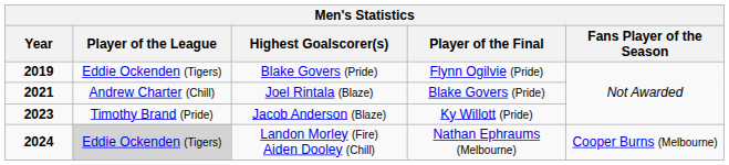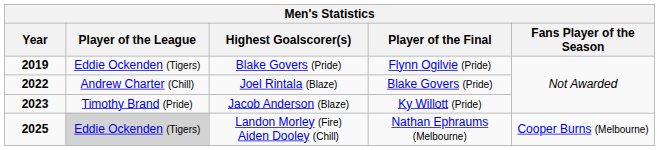 <table class="wikitable" style="text-align: center;">
 <tr>
 <th colspan=9><strong>Men's Statistics</strong></th>
 </tr>
 <tr>
 <th style="width: 80px;">Year</th>
 <th style="width: 200px;">Player of the League</th>
 <th style="width: 220px;">Highest Goalscorer(s)</th>
 <th style="width: 200px;">Player of the Final</th>
 <th style="width: 200px;">Fans Player of the Season</th>
 </tr>
 <tr>
 <td><strong>2019</strong></td>
 <td><a href='#'>Eddie Ockenden</a> <small>(Tigers)</small></td>
 <td><a href='#'>Blake Govers</a> <small>(Pride)</small></td>
 <td><a href='#'>Flynn Ogilvie</a> <small>(Pride)</small></td>
 <td rowspan=3><em>Not Awarded</em></td>
 </tr>
 <tr>
-<td><strong>2021</strong></td>
+<td><strong>2022</strong></td>
 <td><a href='#'>Andrew Charter</a> <small>(Chill)</small></td>
 <td><a href='#'>Joel Rintala</a> <small>(Blaze)</small></td>
 <td><a href='#'>Blake Govers</a> <small>(Pride)</small></td>
 </tr>
 <tr>
 <td><strong>2023</strong></td>
 <td><a href='#'>Timothy Brand</a> <small>(Pride)</small></td>
 <td><a href='#'>Jacob Anderson</a> <small>(Blaze)</small></td>
 <td><a href='#'>Ky Willott</a> <small>(Pride)</small></td>
 </tr>
 <tr>
-<td><strong>2024</strong></td>
+<td><strong>2025</strong></td>
 <td style="background: lightgrey;"><a href='#'>Eddie Ockenden</a> <small>(Tigers)</small></td>
 <td><a href='#'>Landon Morley</a> <small>(Fire)</small><br><a href='#'>Aiden Dooley</a> <small>(Chill)</small></td>
 <td><a href='#'>Nathan Ephraums</a> <small>(Melbourne)</small></td>
 <td><a href='#'>Cooper Burns</a> <small>(Melbourne)</small></td>
 </tr>
 </table>
